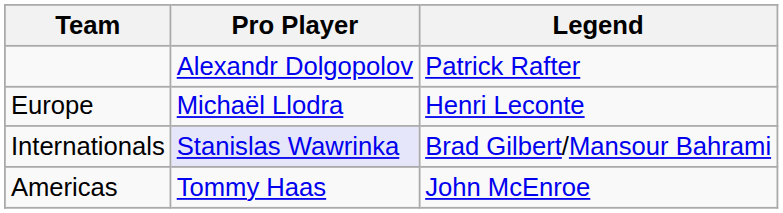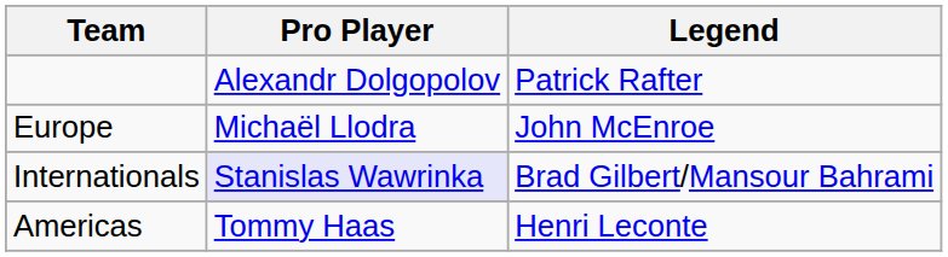 <table class="wikitable" style="font-size:90%">
 <tr>
 <th>Team</th>
 <th>Pro Player</th>
 <th>Legend</th>
 </tr>
 <tr>
 <td></td>
 <td><a href='#'>Alexandr Dolgopolov</a></td>
 <td><a href='#'>Patrick Rafter</a></td>
 </tr>
 <tr>
 <td> Europe</td>
 <td><a href='#'>Michaël Llodra</a></td>
-<td><a href='#'>Henri Leconte</a></td>
+<td><a href='#'>John McEnroe</a></td>
 </tr>
 <tr>
 <td> Internationals</td>
 <td style="background: lavender;"><a href='#'>Stanislas Wawrinka</a></td>
 <td><a href='#'>Brad Gilbert</a>/<a href='#'>Mansour Bahrami</a></td>
 </tr>
 <tr>
 <td> Americas</td>
 <td><a href='#'>Tommy Haas</a></td>
-<td><a href='#'>John McEnroe</a></td>
+<td><a href='#'>Henri Leconte</a></td>
 </tr>
 </table>
